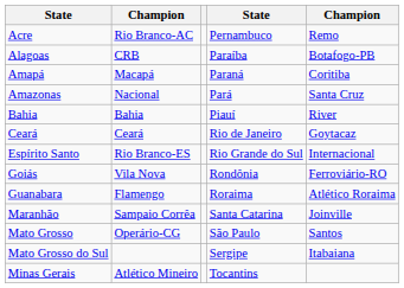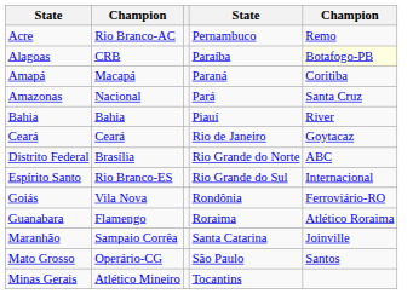 <table class="wikitable">
 <tr>
 <th>State</th>
 <th>Champion</th>
 <th></th>
 <th>State</th>
 <th>Champion</th>
 </tr>
 <tr>
 <td><a href='#'>Acre</a></td>
 <td><a href='#'>Rio Branco-AC</a></td>
 <td></td>
 <td><a href='#'>Pernambuco</a></td>
 <td><a href='#'>Remo</a></td>
 </tr>
 <tr>
 <td><a href='#'>Alagoas</a></td>
 <td><a href='#'>CRB</a></td>
 <td></td>
 <td><a href='#'>Paraíba</a></td>
-<td><a href='#'>Botafogo-PB</a></td>
+<td style="background: lightyellow;"><a href='#'>Botafogo-PB</a></td>
 </tr>
 <tr>
 <td><a href='#'>Amapá</a></td>
 <td><a href='#'>Macapá</a></td>
 <td></td>
 <td><a href='#'>Paraná</a></td>
 <td><a href='#'>Coritiba</a></td>
 </tr>
 <tr>
 <td><a href='#'>Amazonas</a></td>
 <td><a href='#'>Nacional</a></td>
 <td></td>
 <td><a href='#'>Pará</a></td>
 <td><a href='#'>Santa Cruz</a></td>
 </tr>
 <tr>
 <td><a href='#'>Bahia</a></td>
 <td><a href='#'>Bahia</a></td>
 <td></td>
 <td><a href='#'>Piauí</a></td>
 <td><a href='#'>River</a></td>
 </tr>
 <tr>
 <td><a href='#'>Ceará</a></td>
 <td><a href='#'>Ceará</a></td>
 <td></td>
 <td><a href='#'>Rio de Janeiro</a></td>
 <td><a href='#'>Goytacaz</a></td>
+</tr>
+<tr>
+<td><a href='#'>Distrito Federal</a></td>
+<td><a href='#'>Brasília</a></td>
+<td></td>
+<td><a href='#'>Rio Grande do Norte</a></td>
+<td><a href='#'>ABC</a></td>
 </tr>
 <tr>
 <td><a href='#'>Espírito Santo</a></td>
 <td><a href='#'>Rio Branco-ES</a></td>
 <td></td>
 <td><a href='#'>Rio Grande do Sul</a></td>
 <td><a href='#'>Internacional</a></td>
 </tr>
 <tr>
 <td><a href='#'>Goiás</a></td>
 <td><a href='#'>Vila Nova</a></td>
 <td></td>
 <td><a href='#'>Rondônia</a></td>
 <td><a href='#'>Ferroviário-RO</a></td>
 </tr>
 <tr>
 <td><a href='#'>Guanabara</a></td>
 <td><a href='#'>Flamengo</a></td>
 <td></td>
 <td><a href='#'>Roraima</a></td>
 <td><a href='#'>Atlético Roraima</a></td>
 </tr>
 <tr>
 <td><a href='#'>Maranhão</a></td>
 <td><a href='#'>Sampaio Corrêa</a></td>
 <td></td>
 <td><a href='#'>Santa Catarina</a></td>
 <td><a href='#'>Joinville</a></td>
 </tr>
 <tr>
 <td><a href='#'>Mato Grosso</a></td>
 <td><a href='#'>Operário-CG</a></td>
 <td></td>
 <td><a href='#'>São Paulo</a></td>
 <td><a href='#'>Santos</a></td>
 </tr>
 <tr>
-<td><a href='#'>Mato Grosso do Sul</a></td>
-<td></td>
-<td></td>
-<td><a href='#'>Sergipe</a></td>
-<td><a href='#'>Itabaiana</a></td>
-</tr>
-<tr>
 <td><a href='#'>Minas Gerais</a></td>
 <td><a href='#'>Atlético Mineiro</a></td>
 <td></td>
 <td><a href='#'>Tocantins</a></td>
 <td></td>
 </tr>
 </table>
